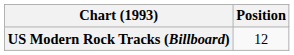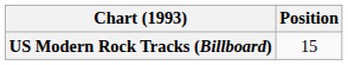 <table class="wikitable plainrowheaders" style="text-align:center">
 <tr>
 <th>Chart (1993)</th>
 <th>Position</th>
 </tr>
 <tr>
 <th scope="row">US Modern Rock Tracks (<em>Billboard</em>)</th>
-<td>12</td>
+<td>15</td>
 </tr>
 </table>
